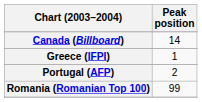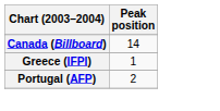 <table class="wikitable sortable plainrowheaders" style="text-align:center">
 <tr>
 <th scope="col">Chart (2003–2004)</th>
 <th scope="col">Peak<br>position</th>
 </tr>
 <tr>
 </tr>
 <tr>
 </tr>
 <tr>
 </tr>
 <tr>
 </tr>
 <tr>
 <th scope="row"><a href='#'>Canada</a> (<em><a href='#'>Billboard</a></em>)</th>
 <td>14</td>
 </tr>
 <tr>
 </tr>
 <tr>
 </tr>
 <tr>
 </tr>
 <tr>
 <th scope="row">Greece (<a href='#'>IFPI</a>)</th>
 <td>1</td>
 </tr>
 <tr>
 </tr>
 <tr>
 </tr>
 <tr>
 </tr>
 <tr>
 </tr>
 <tr>
 </tr>
 <tr>
 </tr>
 <tr>
 <th scope="row">Portugal (<a href='#'>AFP</a>)</th>
 <td>2</td>
 </tr>
 <tr>
-<th scope="row">Romania (<a href='#'>Romanian Top 100</a>)</th>
-<td>99</td>
-</tr>
-<tr>
 </tr>
 <tr>
 </tr>
 <tr>
 </tr>
 <tr>
 </tr>
 <tr>
 </tr>
 <tr>
 </tr>
 <tr>
 </tr>
 <tr>
 </tr>
 <tr>
 </tr>
 </table>
